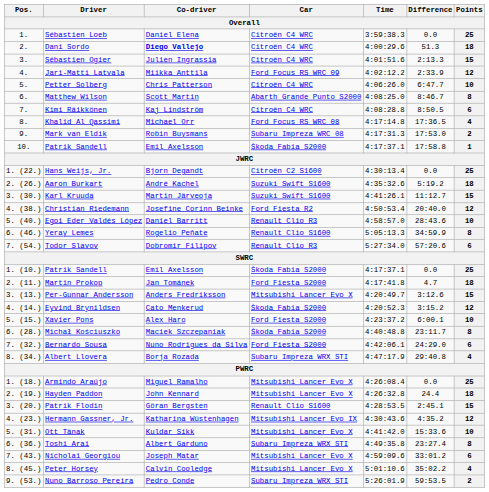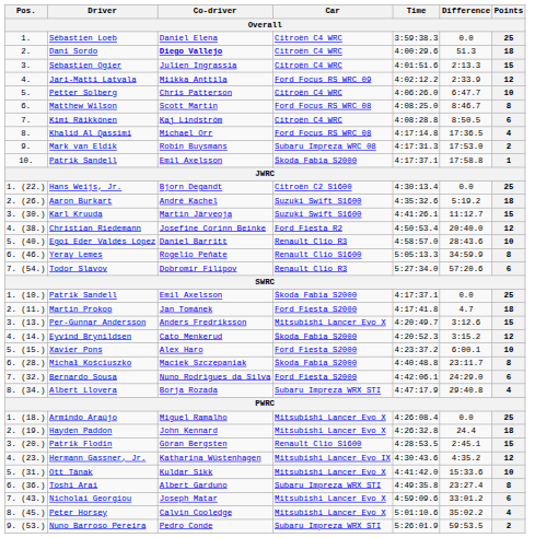 <table class="wikitable" style="text-align: center; font-size: 90%; max-width: 950px;">
 <tr>
 <th>Pos.</th>
 <th>Driver</th>
 <th>Co-driver</th>
 <th>Car</th>
 <th>Time</th>
 <th>Difference</th>
 <th>Points</th>
 </tr>
 <tr>
 <th colspan=7>Overall</th>
 </tr>
 <tr>
 <td>1.</td>
 <td align="left"> <a href='#'>Sébastien Loeb</a></td>
 <td align="left"> <a href='#'>Daniel Elena</a></td>
 <td align="left"><a href='#'>Citroën C4 WRC</a></td>
 <td>3:59:38.3</td>
 <td>0.0</td>
 <th>25</th>
 </tr>
 <tr>
 <td>2.</td>
 <td align="left"> <a href='#'>Dani Sordo</a></td>
 <td align="left"><strong> <a href='#'>Diego Vallejo</a></strong></td>
 <td align="left"><a href='#'>Citroën C4 WRC</a></td>
 <td>4:00:29.6</td>
 <td>51.3</td>
 <th>18</th>
 </tr>
 <tr>
 <td>3.</td>
 <td align="left"> <a href='#'>Sébastien Ogier</a></td>
 <td align="left"> <a href='#'>Julien Ingrassia</a></td>
 <td align="left"><a href='#'>Citroën C4 WRC</a></td>
 <td>4:01:51.6</td>
 <td>2:13.3</td>
 <th>15</th>
 </tr>
 <tr>
 <td>4.</td>
 <td align="left"> <a href='#'>Jari-Matti Latvala</a></td>
 <td align="left"> <a href='#'>Miikka Anttila</a></td>
 <td align="left"><a href='#'>Ford Focus RS WRC 09</a></td>
 <td>4:02:12.2</td>
 <td>2:33.9</td>
 <th>12</th>
 </tr>
 <tr>
 <td>5.</td>
 <td align="left"> <a href='#'>Petter Solberg</a></td>
 <td align="left"> <a href='#'>Chris Patterson</a></td>
 <td align="left"><a href='#'>Citroën C4 WRC</a></td>
 <td>4:06:26.0</td>
 <td>6:47.7</td>
 <th>10</th>
 </tr>
 <tr>
 <td>6.</td>
 <td align="left"> <a href='#'>Matthew Wilson</a></td>
 <td align="left"> <a href='#'>Scott Martin</a></td>
-<td align="left"><a href='#'>Abarth Grande Punto S2000</a></td>
+<td align="left"><a href='#'>Ford Focus RS WRC 08</a></td>
 <td>4:08:25.0</td>
 <td>8:46.7</td>
 <th>8</th>
 </tr>
 <tr>
 <td>7.</td>
 <td align="left"> <a href='#'>Kimi Räikkönen</a></td>
 <td align="left"> <a href='#'>Kaj Lindström</a></td>
 <td align="left"><a href='#'>Citroën C4 WRC</a></td>
 <td>4:08:28.8</td>
 <td>8:50.5</td>
 <th>6</th>
 </tr>
 <tr>
 <td>8.</td>
 <td align="left"> <a href='#'>Khalid Al Qassimi</a></td>
 <td align="left"> <a href='#'>Michael Orr</a></td>
 <td align="left"><a href='#'>Ford Focus RS WRC 08</a></td>
 <td>4:17:14.8</td>
 <td>17:36.5</td>
 <th>4</th>
 </tr>
 <tr>
 <td>9.</td>
 <td align="left"> <a href='#'>Mark van Eldik</a></td>
 <td align="left"> <a href='#'>Robin Buysmans</a></td>
 <td align="left"><a href='#'>Subaru Impreza WRC 08</a></td>
 <td>4:17:31.3</td>
 <td>17:53.0</td>
 <th>2</th>
 </tr>
 <tr>
 <td>10.</td>
 <td align="left"> <a href='#'>Patrik Sandell</a></td>
 <td align="left"> <a href='#'>Emil Axelsson</a></td>
 <td align="left"><a href='#'>Škoda Fabia S2000</a></td>
 <td>4:17:37.1</td>
 <td>17:58.8</td>
 <th>1</th>
 </tr>
 <tr>
 <th colspan=7>JWRC</th>
 </tr>
 <tr>
 <td>1. (22.)</td>
 <td align="left"> <a href='#'>Hans Weijs, Jr.</a></td>
 <td align="left"> <a href='#'>Bjorn Degandt</a></td>
 <td align="left"><a href='#'>Citroën C2 S1600</a></td>
 <td>4:30:13.4</td>
 <td>0.0</td>
 <th>25</th>
 </tr>
 <tr>
 <td>2. (26.)</td>
 <td align="left"> <a href='#'>Aaron Burkart</a></td>
 <td align="left"> <a href='#'>André Kachel</a></td>
 <td align="left"><a href='#'>Suzuki Swift S1600</a></td>
 <td>4:35:32.6</td>
 <td>5:19.2</td>
 <th>18</th>
 </tr>
 <tr>
 <td>3. (30.)</td>
 <td align="left"> <a href='#'>Karl Kruuda</a></td>
 <td align="left"> <a href='#'>Martin Järveoja</a></td>
 <td align="left"><a href='#'>Suzuki Swift S1600</a></td>
 <td>4:41:26.1</td>
 <td>11:12.7</td>
 <th>15</th>
 </tr>
 <tr>
 <td>4. (38.)</td>
 <td align="left"> <a href='#'>Christian Riedemann</a></td>
 <td align="left"> <a href='#'>Josefine Corinn Beinke</a></td>
 <td align="left"><a href='#'>Ford Fiesta R2</a></td>
 <td>4:50:53.4</td>
 <td>20:40.0</td>
 <th>12</th>
 </tr>
 <tr>
 <td>5. (40.)</td>
 <td align="left"> <a href='#'>Egoi Eder Valdés López</a></td>
 <td align="left"> <a href='#'>Daniel Barritt</a></td>
 <td align="left"><a href='#'>Renault Clio R3</a></td>
 <td>4:58:57.0</td>
 <td>28:43.6</td>
 <th>10</th>
 </tr>
 <tr>
 <td>6. (46.)</td>
 <td align="left"> <a href='#'>Yeray Lemes</a></td>
 <td align="left"> <a href='#'>Rogelio Peňate</a></td>
 <td align="left"><a href='#'>Renault Clio S1600</a></td>
 <td>5:05:13.3</td>
 <td>34:59.9</td>
 <th>8</th>
 </tr>
 <tr>
 <td>7. (54.)</td>
 <td align="left"> <a href='#'>Todor Slavov</a></td>
 <td align="left"> <a href='#'>Dobromir Filipov</a></td>
 <td align="left"><a href='#'>Renault Clio R3</a></td>
 <td>5:27:34.0</td>
 <td>57:20.6</td>
 <th>6</th>
 </tr>
 <tr>
 <th colspan=7>SWRC</th>
 </tr>
 <tr>
 <td>1. (10.)</td>
 <td align="left"> <a href='#'>Patrik Sandell</a></td>
 <td align="left"> <a href='#'>Emil Axelsson</a></td>
 <td align="left"><a href='#'>Škoda Fabia S2000</a></td>
 <td>4:17:37.1</td>
 <td>0.0</td>
 <th>25</th>
 </tr>
 <tr>
 <td>2. (11.)</td>
 <td align="left"> <a href='#'>Martin Prokop</a></td>
 <td align="left"> <a href='#'>Jan Tománek</a></td>
 <td align="left"><a href='#'>Ford Fiesta S2000</a></td>
 <td>4:17:41.8</td>
 <td>4.7</td>
 <th>18</th>
 </tr>
 <tr>
 <td>3. (13.)</td>
 <td align="left"> <a href='#'>Per-Gunnar Andersson</a></td>
 <td align="left"> <a href='#'>Anders Fredriksson</a></td>
 <td align="left"><a href='#'>Mitsubishi Lancer Evo X</a></td>
 <td>4:20:49.7</td>
 <td>3:12.6</td>
 <th>15</th>
 </tr>
 <tr>
 <td>4. (14.)</td>
 <td align="left"> <a href='#'>Eyvind Brynildsen</a></td>
 <td align="left"> <a href='#'>Cato Menkerud</a></td>
 <td align="left"><a href='#'>Škoda Fabia S2000</a></td>
 <td>4:20:52.3</td>
 <td>3:15.2</td>
 <th>12</th>
 </tr>
 <tr>
 <td>5. (15.)</td>
 <td align="left"> <a href='#'>Xavier Pons</a></td>
 <td align="left"> <a href='#'>Alex Haro</a></td>
 <td align="left"><a href='#'>Ford Fiesta S2000</a></td>
 <td>4:23:37.2</td>
 <td>6:00.1</td>
 <th>10</th>
 </tr>
 <tr>
 <td>6. (28.)</td>
 <td align="left"> <a href='#'>Michał Kościuszko</a></td>
 <td align="left"> <a href='#'>Maciek Szczepaniak</a></td>
 <td align="left"><a href='#'>Škoda Fabia S2000</a></td>
 <td>4:40:48.8</td>
 <td>23:11.7</td>
 <th>8</th>
 </tr>
 <tr>
 <td>7. (32.)</td>
 <td align="left"> <a href='#'>Bernardo Sousa</a></td>
 <td align="left"> <a href='#'>Nuno Rodrigues da Silva</a></td>
 <td align="left"><a href='#'>Ford Fiesta S2000</a></td>
 <td>4:42:06.1</td>
 <td>24:29.0</td>
 <th>6</th>
 </tr>
 <tr>
 <td>8. (34.)</td>
 <td align="left"> <a href='#'>Albert Llovera</a></td>
 <td align="left"> <a href='#'>Borja Rozada</a></td>
 <td align="left"><a href='#'>Subaru Impreza WRX STI</a></td>
 <td>4:47:17.9</td>
 <td>29:40.8</td>
 <th>4</th>
 </tr>
 <tr>
 <th colspan=7>PWRC</th>
 </tr>
 <tr>
 <td>1. (18.)</td>
 <td align="left"> <a href='#'>Armindo Araújo</a></td>
 <td align="left"> <a href='#'>Miguel Ramalho</a></td>
 <td align="left"><a href='#'>Mitsubishi Lancer Evo X</a></td>
 <td>4:26:08.4</td>
 <td>0.0</td>
 <th>25</th>
 </tr>
 <tr>
 <td>2. (19.)</td>
 <td align="left"> <a href='#'>Hayden Paddon</a></td>
 <td align="left"> <a href='#'>John Kennard</a></td>
 <td align="left"><a href='#'>Mitsubishi Lancer Evo X</a></td>
 <td>4:26:32.8</td>
 <td>24.4</td>
 <th>18</th>
 </tr>
 <tr>
 <td>3. (20.)</td>
 <td align="left"> <a href='#'>Patrik Flodin</a></td>
 <td align="left"> <a href='#'>Göran Bergsten</a></td>
 <td align="left"><a href='#'>Renault Clio S1600</a></td>
 <td>4:28:53.5</td>
 <td>2:45.1</td>
 <th>15</th>
 </tr>
 <tr>
 <td>4. (23.)</td>
 <td align="left"> <a href='#'>Hermann Gassner, Jr.</a></td>
 <td align="left"> <a href='#'>Katharina Wüstenhagen</a></td>
 <td align="left"><a href='#'>Mitsubishi Lancer Evo IX</a></td>
 <td>4:30:43.6</td>
 <td>4:35.2</td>
 <th>12</th>
 </tr>
 <tr>
 <td>5. (31.)</td>
 <td align="left"> <a href='#'>Ott Tänak</a></td>
 <td align="left"> <a href='#'>Kuldar Sikk</a></td>
 <td align="left"><a href='#'>Mitsubishi Lancer Evo X</a></td>
 <td>4:41:42.0</td>
 <td>15:33.6</td>
 <th>10</th>
 </tr>
 <tr>
 <td>6. (36.)</td>
 <td align="left"> <a href='#'>Toshi Arai</a></td>
 <td align="left"> <a href='#'>Albert Garduno</a></td>
 <td align="left"><a href='#'>Subaru Impreza WRX STI</a></td>
 <td>4:49:35.8</td>
 <td>23:27.4</td>
 <th>8</th>
 </tr>
 <tr>
 <td>7. (43.)</td>
 <td align="left"> <a href='#'>Nicholai Georgiou</a></td>
 <td align="left"> <a href='#'>Joseph Matar</a></td>
 <td align="left"><a href='#'>Mitsubishi Lancer Evo X</a></td>
 <td>4:59:09.6</td>
 <td>33:01.2</td>
 <th>6</th>
 </tr>
 <tr>
 <td>8. (45.)</td>
 <td align="left"> <a href='#'>Peter Horsey</a></td>
 <td align="left"> <a href='#'>Calvin Cooledge</a></td>
 <td align="left"><a href='#'>Mitsubishi Lancer Evo X</a></td>
 <td>5:01:10.6</td>
 <td>35:02.2</td>
 <th>4</th>
 </tr>
 <tr>
 <td>9. (53.)</td>
 <td align="left"> <a href='#'>Nuno Barroso Pereira</a></td>
 <td align="left"> <a href='#'>Pedro Conde</a></td>
 <td align="left"><a href='#'>Subaru Impreza WRX STI</a></td>
 <td>5:26:01.9</td>
 <td>59:53.5</td>
 <th>2</th>
 </tr>
 </table>
